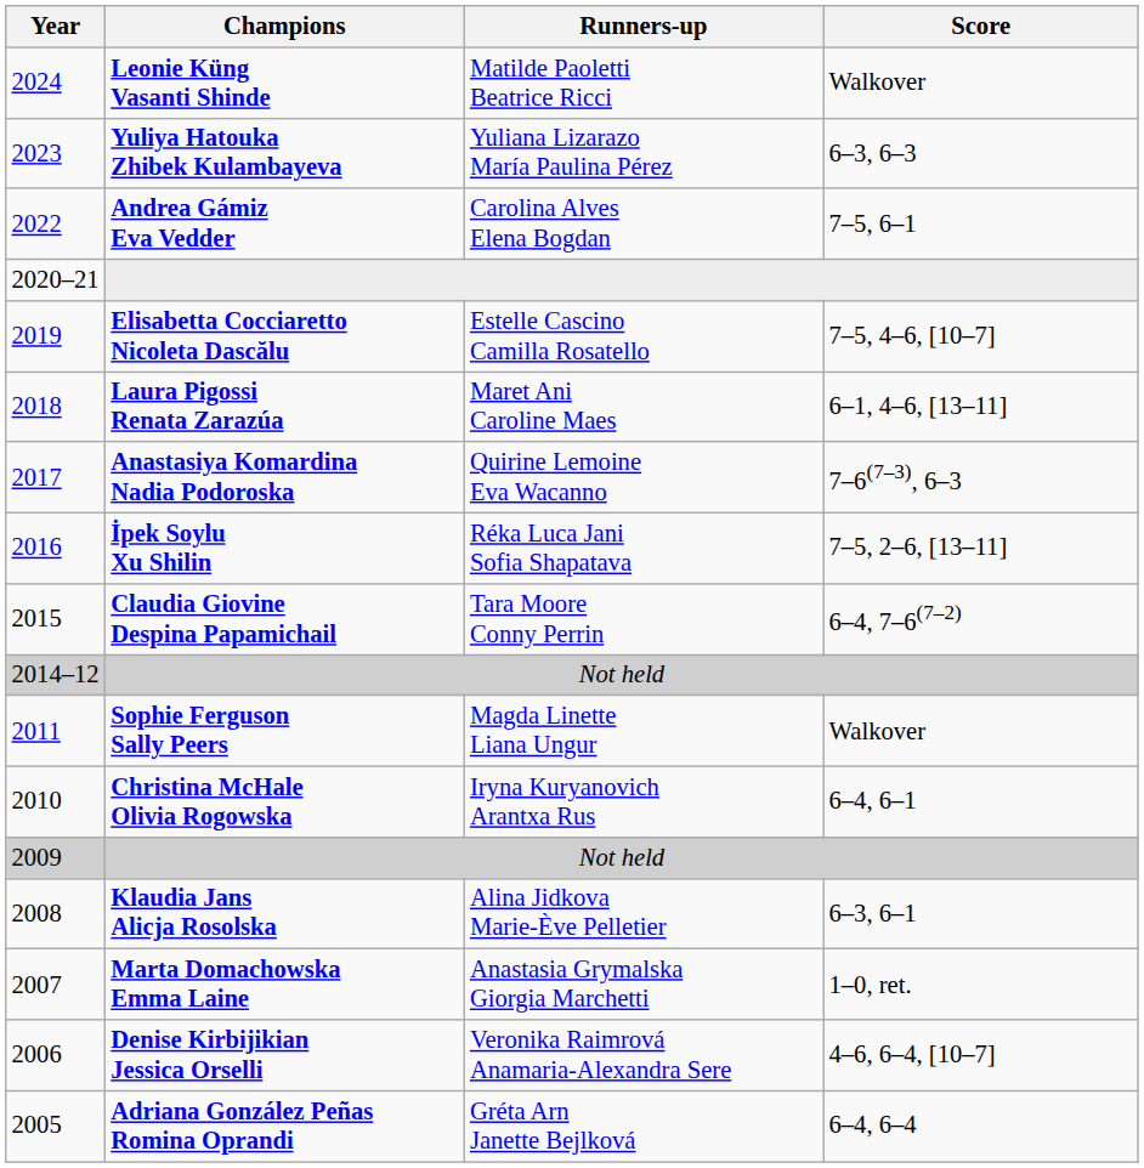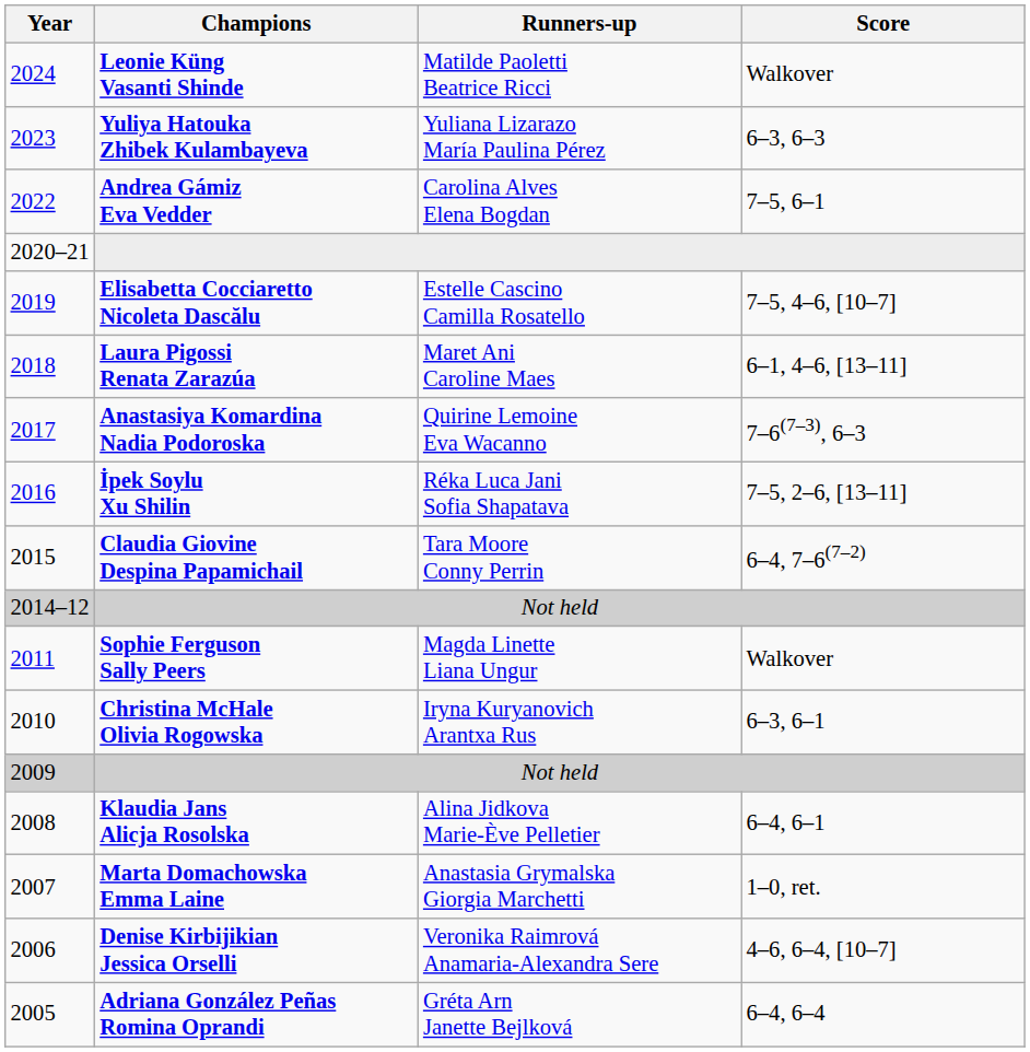 <table class="wikitable" style="font-size:90%">
 <tr>
 <th>Year</th>
 <th width="200">Champions</th>
 <th width="200">Runners-up</th>
 <th width="175">Score</th>
 </tr>
 <tr>
 <td><a href='#'>2024</a></td>
 <td> <strong><a href='#'>Leonie Küng</a></strong> <br>  <strong><a href='#'>Vasanti Shinde</a></strong></td>
 <td> <a href='#'>Matilde Paoletti</a> <br>  <a href='#'>Beatrice Ricci</a></td>
 <td>Walkover</td>
 </tr>
 <tr>
 <td><a href='#'>2023</a></td>
 <td> <strong><a href='#'>Yuliya Hatouka</a></strong> <br>  <strong><a href='#'>Zhibek Kulambayeva</a></strong></td>
 <td> <a href='#'>Yuliana Lizarazo</a> <br>  <a href='#'>María Paulina Pérez</a></td>
 <td>6–3, 6–3</td>
 </tr>
 <tr>
 <td><a href='#'>2022</a></td>
 <td> <strong><a href='#'>Andrea Gámiz</a></strong> <br>  <strong><a href='#'>Eva Vedder</a></strong></td>
 <td> <a href='#'>Carolina Alves</a> <br>  <a href='#'>Elena Bogdan</a></td>
 <td>7–5, 6–1</td>
 </tr>
 <tr>
 <td>2020–21</td>
 <td colspan=3 bgcolor="#ededed"></td>
 </tr>
 <tr>
 <td><a href='#'>2019</a></td>
 <td> <strong><a href='#'>Elisabetta Cocciaretto</a></strong> <br>  <strong><a href='#'>Nicoleta Dascălu</a></strong></td>
 <td> <a href='#'>Estelle Cascino</a> <br>  <a href='#'>Camilla Rosatello</a></td>
 <td>7–5, 4–6, [10–7]</td>
 </tr>
 <tr>
 <td><a href='#'>2018</a></td>
 <td> <strong><a href='#'>Laura Pigossi</a></strong> <br>  <strong><a href='#'>Renata Zarazúa</a></strong></td>
 <td> <a href='#'>Maret Ani</a> <br>  <a href='#'>Caroline Maes</a></td>
 <td>6–1, 4–6, [13–11]</td>
 </tr>
 <tr>
 <td><a href='#'>2017</a></td>
 <td> <strong><a href='#'>Anastasiya Komardina</a></strong> <br>  <strong><a href='#'>Nadia Podoroska</a></strong></td>
 <td> <a href='#'>Quirine Lemoine</a> <br>  <a href='#'>Eva Wacanno</a></td>
 <td>7–6<sup>(7–3)</sup>, 6–3</td>
 </tr>
 <tr>
 <td><a href='#'>2016</a></td>
 <td> <strong><a href='#'>İpek Soylu</a></strong> <br>  <strong><a href='#'>Xu Shilin</a></strong></td>
 <td> <a href='#'>Réka Luca Jani</a> <br>  <a href='#'>Sofia Shapatava</a></td>
 <td>7–5, 2–6, [13–11]</td>
 </tr>
 <tr>
 <td>2015</td>
 <td> <strong><a href='#'>Claudia Giovine</a></strong> <br>  <strong><a href='#'>Despina Papamichail</a></strong></td>
 <td> <a href='#'>Tara Moore</a> <br>  <a href='#'>Conny Perrin</a></td>
 <td>6–4, 7–6<sup>(7–2)</sup></td>
 </tr>
 <tr>
 <td style="background:#cfcfcf">2014–12</td>
 <td colspan=3 align=center style="background:#cfcfcf"><em>Not held</em></td>
 </tr>
 <tr>
 <td><a href='#'>2011</a></td>
 <td> <strong><a href='#'>Sophie Ferguson</a></strong> <br>  <strong><a href='#'>Sally Peers</a></strong></td>
 <td> <a href='#'>Magda Linette</a> <br>  <a href='#'>Liana Ungur</a></td>
 <td>Walkover</td>
 </tr>
 <tr>
 <td>2010</td>
 <td> <strong><a href='#'>Christina McHale</a></strong> <br>  <strong><a href='#'>Olivia Rogowska</a></strong></td>
 <td> <a href='#'>Iryna Kuryanovich</a> <br>  <a href='#'>Arantxa Rus</a></td>
-<td>6–4, 6–1</td>
+<td>6–3, 6–1</td>
 </tr>
 <tr>
 <td style="background:#cfcfcf">2009</td>
 <td colspan=3 align=center style="background:#cfcfcf"><em>Not held</em></td>
 </tr>
 <tr>
 <td>2008</td>
 <td> <strong><a href='#'>Klaudia Jans</a></strong> <br>  <strong><a href='#'>Alicja Rosolska</a></strong></td>
 <td> <a href='#'>Alina Jidkova</a> <br>  <a href='#'>Marie-Ève Pelletier</a></td>
-<td>6–3, 6–1</td>
+<td>6–4, 6–1</td>
 </tr>
 <tr>
 <td>2007</td>
 <td> <strong><a href='#'>Marta Domachowska</a></strong> <br>  <strong><a href='#'>Emma Laine</a></strong></td>
 <td> <a href='#'>Anastasia Grymalska</a> <br>  <a href='#'>Giorgia Marchetti</a></td>
 <td>1–0, ret.</td>
 </tr>
 <tr>
 <td>2006</td>
 <td> <strong><a href='#'>Denise Kirbijikian</a></strong> <br>  <strong><a href='#'>Jessica Orselli</a></strong></td>
 <td> <a href='#'>Veronika Raimrová</a> <br>  <a href='#'>Anamaria-Alexandra Sere</a></td>
 <td>4–6, 6–4, [10–7]</td>
 </tr>
 <tr>
 <td>2005</td>
 <td> <strong><a href='#'>Adriana González Peñas</a></strong> <br>  <strong><a href='#'>Romina Oprandi</a></strong></td>
 <td> <a href='#'>Gréta Arn</a> <br>  <a href='#'>Janette Bejlková</a></td>
 <td>6–4, 6–4</td>
 </tr>
 </table>
